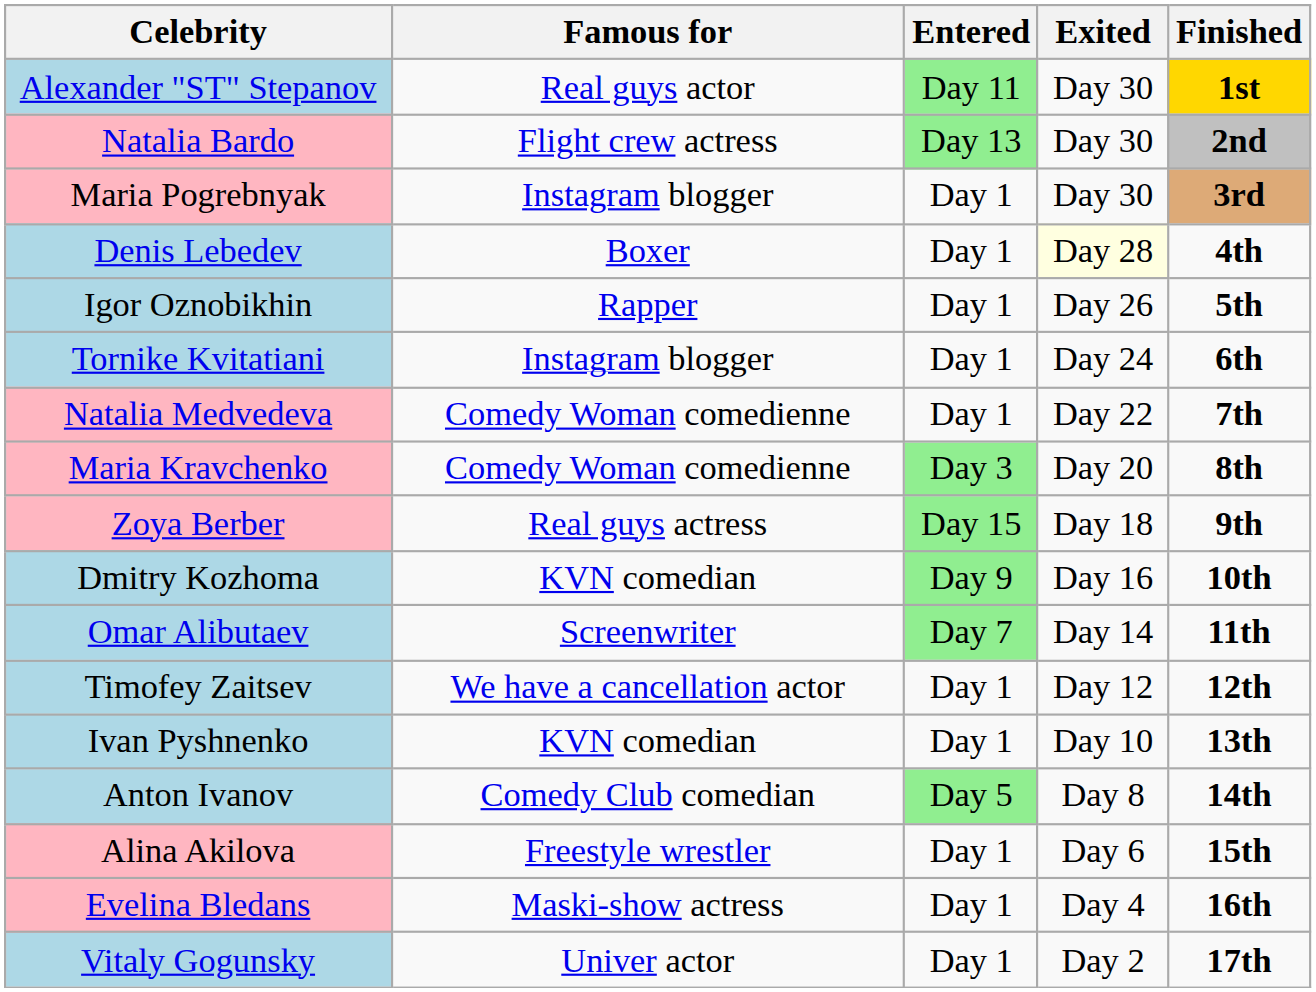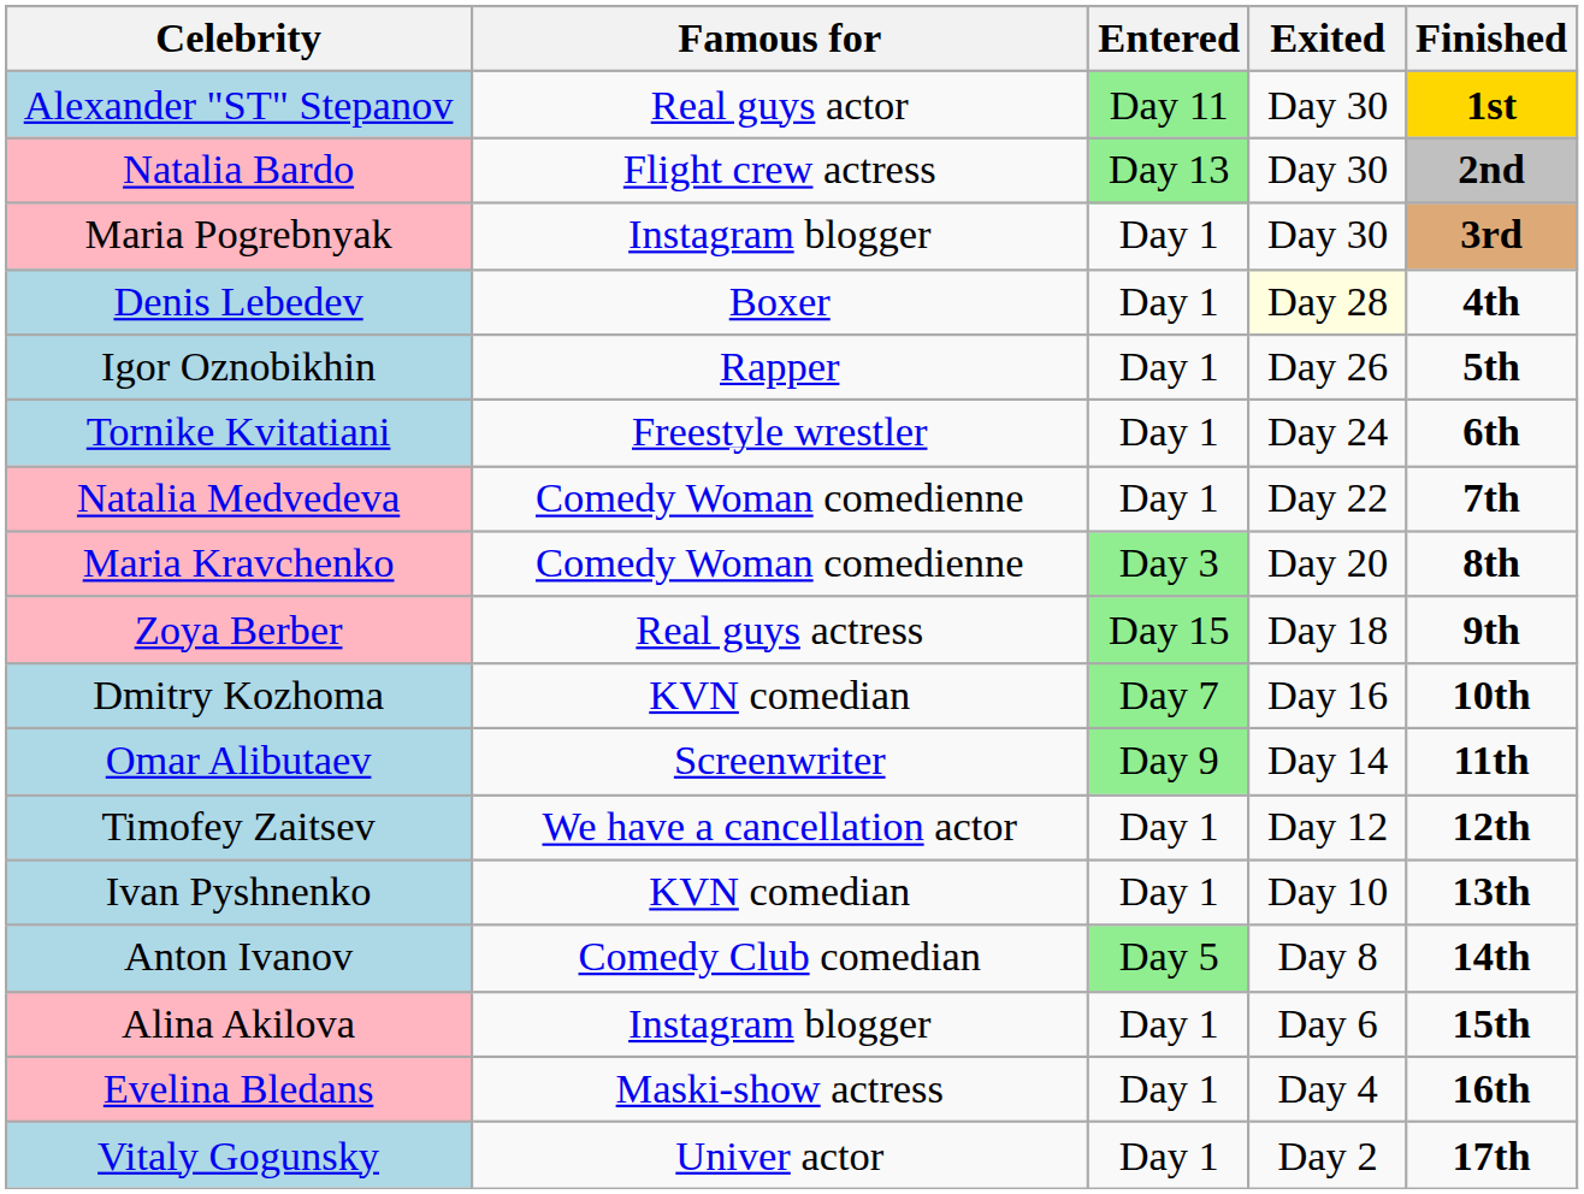 <table class="wikitable"  style="text-align:center;">
 <tr>
 <th style="width:30%;">Celebrity</th>
 <th style="width:40%;">Famous for</th>
 <th style="width:10%;">Entered</th>
 <th style="width:10%;">Exited</th>
 <th style="width:10%;">Finished</th>
 </tr>
 <tr>
 <td style=background:lightblue><a href='#'>Alexander "ST" Stepanov</a></td>
 <td><a href='#'>Real guys</a> actor</td>
 <td style="background:lightgreen">Day 11</td>
 <td>Day 30</td>
 <td style="background:gold"><strong>1st</strong></td>
 </tr>
 <tr>
 <td style=background:lightpink><a href='#'>Natalia Bardo</a></td>
 <td><a href='#'>Flight crew</a> actress</td>
 <td style="background:lightgreen">Day 13</td>
 <td>Day 30</td>
 <td style="background:silver"><strong>2nd</strong></td>
 </tr>
 <tr>
 <td style=background:lightpink>Maria Pogrebnyak</td>
 <td><a href='#'>Instagram</a> blogger</td>
 <td>Day 1</td>
 <td>Day 30</td>
 <td style="background:#da7"><strong>3rd</strong></td>
 </tr>
 <tr>
 <td style=background:lightblue><a href='#'>Denis Lebedev</a></td>
 <td><a href='#'>Boxer</a></td>
 <td>Day 1</td>
 <td style="background: lightyellow;">Day 28</td>
 <td><strong>4th</strong></td>
 </tr>
 <tr>
 <td style=background:lightblue>Igor Oznobikhin</td>
 <td><a href='#'>Rapper</a></td>
 <td>Day 1</td>
 <td>Day 26</td>
 <td><strong>5th</strong></td>
 </tr>
 <tr>
 <td style=background:lightblue><a href='#'>Tornike Kvitatiani</a></td>
-<td><a href='#'>Instagram</a> blogger</td>
+<td><a href='#'>Freestyle wrestler</a></td>
 <td>Day 1</td>
 <td>Day 24</td>
 <td><strong>6th</strong></td>
 </tr>
 <tr>
 <td style=background:lightpink><a href='#'>Natalia Medvedeva</a></td>
 <td><a href='#'>Comedy Woman</a> comedienne</td>
 <td>Day 1</td>
 <td>Day 22</td>
 <td><strong>7th</strong></td>
 </tr>
 <tr>
 <td style=background:lightpink><a href='#'>Maria Kravchenko</a></td>
 <td><a href='#'>Comedy Woman</a> comedienne</td>
 <td style="background:lightgreen">Day 3</td>
 <td>Day 20</td>
 <td><strong>8th</strong></td>
 </tr>
 <tr>
 <td style=background:lightpink><a href='#'>Zoya Berber</a></td>
 <td><a href='#'>Real guys</a> actress</td>
 <td style="background:lightgreen">Day 15</td>
 <td>Day 18</td>
 <td><strong>9th</strong></td>
 </tr>
 <tr>
 <td style=background:lightblue>Dmitry Kozhoma</td>
 <td><a href='#'>KVN</a> comedian</td>
-<td style="background:lightgreen">Day 9</td>
+<td style="background:lightgreen">Day 7</td>
 <td>Day 16</td>
 <td><strong>10th</strong></td>
 </tr>
 <tr>
 <td style=background:lightblue><a href='#'>Omar Alibutaev</a></td>
 <td><a href='#'>Screenwriter</a></td>
-<td style="background:lightgreen">Day 7</td>
+<td style="background:lightgreen">Day 9</td>
 <td>Day 14</td>
 <td><strong>11th</strong></td>
 </tr>
 <tr>
 <td style=background:lightblue>Timofey Zaitsev</td>
 <td><a href='#'>We have a cancellation</a> actor</td>
 <td>Day 1</td>
 <td>Day 12</td>
 <td><strong>12th</strong></td>
 </tr>
 <tr>
 <td style=background:lightblue>Ivan Pyshnenko</td>
 <td><a href='#'>KVN</a> comedian</td>
 <td>Day 1</td>
 <td>Day 10</td>
 <td><strong>13th</strong></td>
 </tr>
 <tr>
 <td style=background:lightblue>Anton Ivanov</td>
 <td><a href='#'>Comedy Club</a> comedian</td>
 <td style="background:lightgreen">Day 5</td>
 <td>Day 8</td>
 <td><strong>14th</strong></td>
 </tr>
 <tr>
 <td style=background:lightpink>Alina Akilova</td>
-<td><a href='#'>Freestyle wrestler</a></td>
+<td><a href='#'>Instagram</a> blogger</td>
 <td>Day 1</td>
 <td>Day 6</td>
 <td><strong>15th</strong></td>
 </tr>
 <tr>
 <td style=background:lightpink><a href='#'>Evelina Bledans</a></td>
 <td><a href='#'>Maski-show</a> actress</td>
 <td>Day 1</td>
 <td>Day 4</td>
 <td><strong>16th</strong></td>
 </tr>
 <tr>
 <td style=background:lightblue><a href='#'>Vitaly Gogunsky</a></td>
 <td><a href='#'>Univer</a> actor</td>
 <td>Day 1</td>
 <td>Day 2</td>
 <td><strong>17th</strong></td>
 </tr>
 </table>
